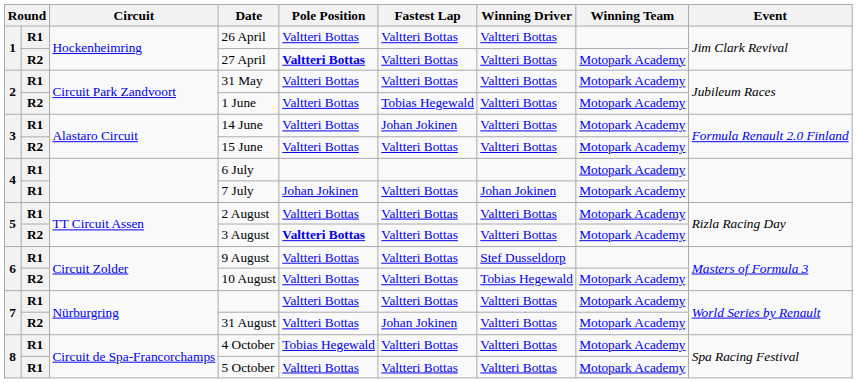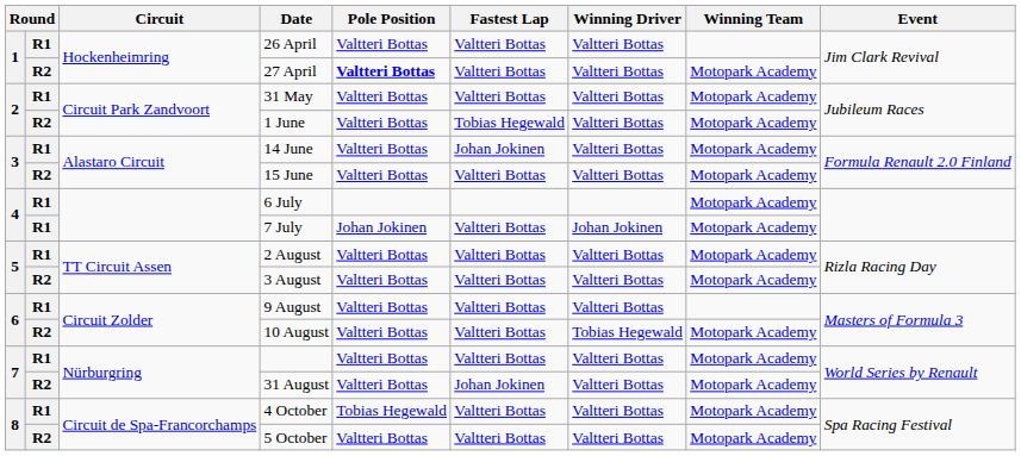 <table class="wikitable" style="font-size:85%">
 <tr>
 <th colspan=2>Round</th>
 <th>Circuit</th>
 <th>Date</th>
 <th>Pole Position</th>
 <th>Fastest Lap</th>
 <th>Winning Driver</th>
 <th>Winning Team</th>
 <th>Event</th>
 </tr>
 <tr>
 <th rowspan=2>1</th>
 <th>R1</th>
 <td rowspan=2> <a href='#'>Hockenheimring</a></td>
 <td>26 April</td>
 <td> <a href='#'>Valtteri Bottas</a></td>
 <td> <a href='#'>Valtteri Bottas</a></td>
 <td> <a href='#'>Valtteri Bottas</a></td>
 <td></td>
 <td rowspan=2><em>Jim Clark Revival</em></td>
 </tr>
 <tr>
 <th>R2</th>
 <td>27 April</td>
 <td><strong> <a href='#'>Valtteri Bottas</a></strong></td>
 <td> <a href='#'>Valtteri Bottas</a></td>
 <td> <a href='#'>Valtteri Bottas</a></td>
 <td> <a href='#'>Motopark Academy</a></td>
 </tr>
 <tr>
 <th rowspan=2>2</th>
 <th>R1</th>
 <td rowspan=2> <a href='#'>Circuit Park Zandvoort</a></td>
 <td>31 May</td>
 <td> <a href='#'>Valtteri Bottas</a></td>
 <td> <a href='#'>Valtteri Bottas</a></td>
 <td> <a href='#'>Valtteri Bottas</a></td>
 <td> <a href='#'>Motopark Academy</a></td>
 <td rowspan=2><em>Jubileum Races</em></td>
 </tr>
 <tr>
 <th>R2</th>
 <td>1 June</td>
 <td> <a href='#'>Valtteri Bottas</a></td>
 <td> <a href='#'>Tobias Hegewald</a></td>
 <td> <a href='#'>Valtteri Bottas</a></td>
 <td> <a href='#'>Motopark Academy</a></td>
 </tr>
 <tr>
 <th rowspan=2>3</th>
 <th>R1</th>
 <td rowspan=2> <a href='#'>Alastaro Circuit</a></td>
 <td>14 June</td>
 <td> <a href='#'>Valtteri Bottas</a></td>
 <td> <a href='#'>Johan Jokinen</a></td>
 <td> <a href='#'>Valtteri Bottas</a></td>
 <td> <a href='#'>Motopark Academy</a></td>
 <td rowspan=2><em><a href='#'>Formula Renault 2.0 Finland</a></em></td>
 </tr>
 <tr>
 <th>R2</th>
 <td>15 June</td>
 <td> <a href='#'>Valtteri Bottas</a></td>
 <td> <a href='#'>Valtteri Bottas</a></td>
 <td> <a href='#'>Valtteri Bottas</a></td>
 <td> <a href='#'>Motopark Academy</a></td>
 </tr>
 <tr>
 <th rowspan=2>4</th>
 <th>R1</th>
 <td rowspan=2></td>
 <td>6 July</td>
 <td></td>
 <td></td>
 <td></td>
 <td> <a href='#'>Motopark Academy</a></td>
 <td rowspan=2></td>
 </tr>
 <tr>
 <th>R1</th>
 <td>7 July</td>
 <td> <a href='#'>Johan Jokinen</a></td>
 <td> <a href='#'>Valtteri Bottas</a></td>
 <td> <a href='#'>Johan Jokinen</a></td>
 <td> <a href='#'>Motopark Academy</a></td>
 </tr>
 <tr>
 <th rowspan=2>5</th>
 <th>R1</th>
 <td rowspan=2> <a href='#'>TT Circuit Assen</a></td>
 <td>2 August</td>
 <td> <a href='#'>Valtteri Bottas</a></td>
 <td> <a href='#'>Valtteri Bottas</a></td>
 <td> <a href='#'>Valtteri Bottas</a></td>
 <td> <a href='#'>Motopark Academy</a></td>
 <td rowspan=2><em>Rizla Racing Day</em></td>
 </tr>
 <tr>
 <th>R2</th>
 <td>3 August</td>
-<td><strong> <a href='#'>Valtteri Bottas</a></strong></td>
+<td> <a href='#'>Valtteri Bottas</a></td>
 <td> <a href='#'>Valtteri Bottas</a></td>
 <td> <a href='#'>Valtteri Bottas</a></td>
 <td> <a href='#'>Motopark Academy</a></td>
 </tr>
 <tr>
 <th rowspan=2>6</th>
 <th>R1</th>
 <td rowspan=2> <a href='#'>Circuit Zolder</a></td>
 <td>9 August</td>
 <td> <a href='#'>Valtteri Bottas</a></td>
 <td> <a href='#'>Valtteri Bottas</a></td>
-<td> <a href='#'>Stef Dusseldorp</a></td>
+<td> <a href='#'>Valtteri Bottas</a></td>
 <td></td>
 <td rowspan=2><em><a href='#'>Masters of Formula 3</a></em></td>
 </tr>
 <tr>
 <th>R2</th>
 <td>10 August</td>
 <td> <a href='#'>Valtteri Bottas</a></td>
 <td> <a href='#'>Valtteri Bottas</a></td>
 <td> <a href='#'>Tobias Hegewald</a></td>
 <td> <a href='#'>Motopark Academy</a></td>
 </tr>
 <tr>
 <th rowspan=2>7</th>
 <th>R1</th>
 <td rowspan=2> <a href='#'>Nürburgring</a></td>
 <td></td>
 <td> <a href='#'>Valtteri Bottas</a></td>
 <td> <a href='#'>Valtteri Bottas</a></td>
 <td> <a href='#'>Valtteri Bottas</a></td>
 <td> <a href='#'>Motopark Academy</a></td>
 <td rowspan=2><em><a href='#'>World Series by Renault</a></em></td>
 </tr>
 <tr>
 <th>R2</th>
 <td>31 August</td>
 <td> <a href='#'>Valtteri Bottas</a></td>
 <td> <a href='#'>Johan Jokinen</a></td>
 <td> <a href='#'>Valtteri Bottas</a></td>
 <td> <a href='#'>Motopark Academy</a></td>
 </tr>
 <tr>
 <th rowspan=2>8</th>
 <th>R1</th>
 <td rowspan=2> <a href='#'>Circuit de Spa-Francorchamps</a></td>
 <td>4 October</td>
 <td> <a href='#'>Tobias Hegewald</a></td>
 <td> <a href='#'>Valtteri Bottas</a></td>
 <td> <a href='#'>Valtteri Bottas</a></td>
 <td> <a href='#'>Motopark Academy</a></td>
 <td rowspan=2><em>Spa Racing Festival</em></td>
 </tr>
 <tr>
-<th>R1</th>
+<th>R2</th>
 <td>5 October</td>
 <td> <a href='#'>Valtteri Bottas</a></td>
 <td> <a href='#'>Valtteri Bottas</a></td>
 <td> <a href='#'>Valtteri Bottas</a></td>
 <td> <a href='#'>Motopark Academy</a></td>
 </tr>
 </table>
